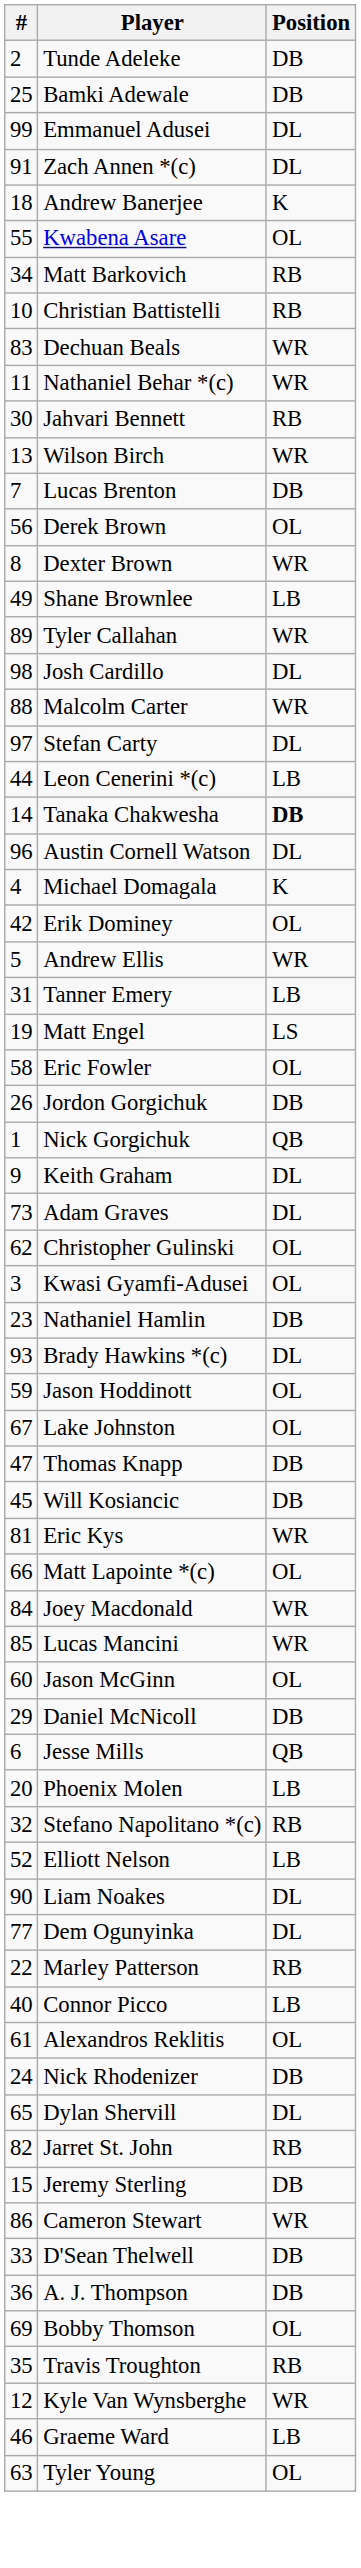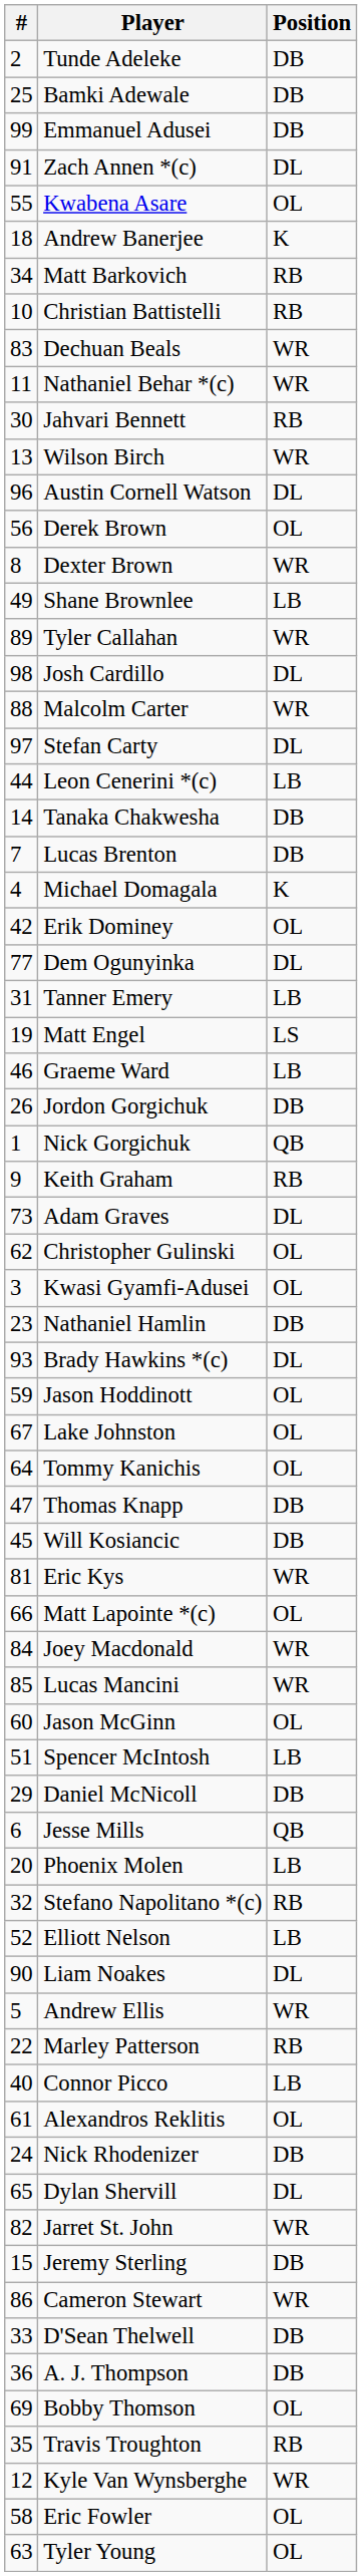 <table class="wikitable">
 <tr>
 <th>#</th>
 <th>Player</th>
 <th>Position</th>
 </tr>
 <tr>
 <td>2</td>
 <td>Tunde Adeleke</td>
 <td>DB</td>
 </tr>
 <tr>
 <td>25</td>
 <td>Bamki Adewale</td>
 <td>DB</td>
 </tr>
 <tr>
 <td>99</td>
 <td>Emmanuel Adusei</td>
-<td>DL</td>
+<td>DB</td>
 </tr>
 <tr>
 <td>91</td>
 <td>Zach Annen     *(c)</td>
 <td>DL</td>
 </tr>
 <tr>
+<td>55</td>
+<td><a href='#'>Kwabena Asare</a></td>
+<td>OL</td>
+</tr>
+<tr>
 <td>18</td>
 <td>Andrew Banerjee</td>
 <td>K</td>
-</tr>
-<tr>
-<td>55</td>
-<td><a href='#'>Kwabena Asare</a></td>
-<td>OL</td>
 </tr>
 <tr>
 <td>34</td>
 <td>Matt Barkovich</td>
 <td>RB</td>
 </tr>
 <tr>
 <td>10</td>
 <td>Christian Battistelli</td>
 <td>RB</td>
 </tr>
 <tr>
 <td>83</td>
 <td>Dechuan Beals</td>
 <td>WR</td>
 </tr>
 <tr>
 <td>11</td>
 <td>Nathaniel Behar   *(c)</td>
 <td>WR</td>
 </tr>
 <tr>
 <td>30</td>
 <td>Jahvari Bennett</td>
 <td>RB</td>
 </tr>
 <tr>
 <td>13</td>
 <td>Wilson Birch</td>
 <td>WR</td>
 </tr>
 <tr>
-<td>7</td>
-<td>Lucas Brenton</td>
-<td>DB</td>
+<td>96</td>
+<td>Austin Cornell Watson</td>
+<td>DL</td>
 </tr>
 <tr>
 <td>56</td>
 <td>Derek Brown</td>
 <td>OL</td>
 </tr>
 <tr>
 <td>8</td>
 <td>Dexter Brown</td>
 <td>WR</td>
 </tr>
 <tr>
 <td>49</td>
 <td>Shane Brownlee</td>
 <td>LB</td>
 </tr>
 <tr>
 <td>89</td>
 <td>Tyler Callahan</td>
 <td>WR</td>
 </tr>
 <tr>
 <td>98</td>
 <td>Josh Cardillo</td>
 <td>DL</td>
 </tr>
 <tr>
 <td>88</td>
 <td>Malcolm Carter</td>
 <td>WR</td>
 </tr>
 <tr>
 <td>97</td>
 <td>Stefan Carty</td>
 <td>DL</td>
 </tr>
 <tr>
 <td>44</td>
 <td>Leon Cenerini    *(c)</td>
 <td>LB</td>
 </tr>
 <tr>
 <td>14</td>
 <td>Tanaka Chakwesha</td>
-<td><strong>DB</strong></td>
+<td>DB</td>
 </tr>
 <tr>
-<td>96</td>
-<td>Austin Cornell Watson</td>
-<td>DL</td>
+<td>7</td>
+<td>Lucas Brenton</td>
+<td>DB</td>
 </tr>
 <tr>
 <td>4</td>
 <td>Michael Domagala</td>
 <td>K</td>
 </tr>
 <tr>
 <td>42</td>
 <td>Erik Dominey</td>
 <td>OL</td>
 </tr>
 <tr>
-<td>5</td>
-<td>Andrew Ellis</td>
-<td>WR</td>
+<td>77</td>
+<td>Dem Ogunyinka</td>
+<td>DL</td>
 </tr>
 <tr>
 <td>31</td>
 <td>Tanner Emery</td>
 <td>LB</td>
 </tr>
 <tr>
 <td>19</td>
 <td>Matt Engel</td>
 <td>LS</td>
 </tr>
 <tr>
-<td>58</td>
-<td>Eric Fowler</td>
-<td>OL</td>
+<td>46</td>
+<td>Graeme Ward</td>
+<td>LB</td>
 </tr>
 <tr>
 <td>26</td>
 <td>Jordon Gorgichuk</td>
 <td>DB</td>
 </tr>
 <tr>
 <td>1</td>
 <td>Nick Gorgichuk</td>
 <td>QB</td>
 </tr>
 <tr>
 <td>9</td>
 <td>Keith Graham</td>
-<td>DL</td>
+<td>RB</td>
 </tr>
 <tr>
 <td>73</td>
 <td>Adam Graves</td>
 <td>DL</td>
 </tr>
 <tr>
 <td>62</td>
 <td>Christopher Gulinski</td>
 <td>OL</td>
 </tr>
 <tr>
 <td>3</td>
 <td>Kwasi Gyamfi-Adusei</td>
 <td>OL</td>
 </tr>
 <tr>
 <td>23</td>
 <td>Nathaniel Hamlin</td>
 <td>DB</td>
 </tr>
 <tr>
 <td>93</td>
 <td>Brady Hawkins    *(c)</td>
 <td>DL</td>
 </tr>
 <tr>
 <td>59</td>
 <td>Jason Hoddinott</td>
 <td>OL</td>
 </tr>
 <tr>
 <td>67</td>
 <td>Lake Johnston</td>
+<td>OL</td>
+</tr>
+<tr>
+<td>64</td>
+<td>Tommy Kanichis</td>
 <td>OL</td>
 </tr>
 <tr>
 <td>47</td>
 <td>Thomas Knapp</td>
 <td>DB</td>
 </tr>
 <tr>
 <td>45</td>
 <td>Will Kosiancic</td>
 <td>DB</td>
 </tr>
 <tr>
 <td>81</td>
 <td>Eric Kys</td>
 <td>WR</td>
 </tr>
 <tr>
 <td>66</td>
 <td>Matt Lapointe      *(c)</td>
 <td>OL</td>
 </tr>
 <tr>
 <td>84</td>
 <td>Joey Macdonald</td>
 <td>WR</td>
 </tr>
 <tr>
 <td>85</td>
 <td>Lucas Mancini</td>
 <td>WR</td>
 </tr>
 <tr>
 <td>60</td>
 <td>Jason McGinn</td>
 <td>OL</td>
 </tr>
 <tr>
+<td>51</td>
+<td>Spencer McIntosh</td>
+<td>LB</td>
+</tr>
+<tr>
 <td>29</td>
 <td>Daniel McNicoll</td>
 <td>DB</td>
 </tr>
 <tr>
 <td>6</td>
 <td>Jesse Mills</td>
 <td>QB</td>
 </tr>
 <tr>
 <td>20</td>
 <td>Phoenix Molen</td>
 <td>LB</td>
 </tr>
 <tr>
 <td>32</td>
 <td>Stefano Napolitano   *(c)</td>
 <td>RB</td>
 </tr>
 <tr>
 <td>52</td>
 <td>Elliott Nelson</td>
 <td>LB</td>
 </tr>
 <tr>
 <td>90</td>
 <td>Liam Noakes</td>
 <td>DL</td>
 </tr>
 <tr>
-<td>77</td>
-<td>Dem Ogunyinka</td>
-<td>DL</td>
+<td>5</td>
+<td>Andrew Ellis</td>
+<td>WR</td>
 </tr>
 <tr>
 <td>22</td>
 <td>Marley Patterson</td>
 <td>RB</td>
 </tr>
 <tr>
 <td>40</td>
 <td>Connor Picco</td>
 <td>LB</td>
 </tr>
 <tr>
 <td>61</td>
 <td>Alexandros Reklitis</td>
 <td>OL</td>
 </tr>
 <tr>
 <td>24</td>
 <td>Nick Rhodenizer</td>
 <td>DB</td>
 </tr>
 <tr>
 <td>65</td>
 <td>Dylan Shervill</td>
 <td>DL</td>
 </tr>
 <tr>
 <td>82</td>
 <td>Jarret St. John</td>
-<td>RB</td>
+<td>WR</td>
 </tr>
 <tr>
 <td>15</td>
 <td>Jeremy Sterling</td>
 <td>DB</td>
 </tr>
 <tr>
 <td>86</td>
 <td>Cameron Stewart</td>
 <td>WR</td>
 </tr>
 <tr>
 <td>33</td>
 <td>D'Sean Thelwell</td>
 <td>DB</td>
 </tr>
 <tr>
 <td>36</td>
 <td>A. J. Thompson</td>
 <td>DB</td>
 </tr>
 <tr>
 <td>69</td>
 <td>Bobby Thomson</td>
 <td>OL</td>
 </tr>
 <tr>
 <td>35</td>
 <td>Travis Troughton</td>
 <td>RB</td>
 </tr>
 <tr>
 <td>12</td>
 <td>Kyle Van Wynsberghe</td>
 <td>WR</td>
 </tr>
 <tr>
-<td>46</td>
-<td>Graeme Ward</td>
-<td>LB</td>
+<td>58</td>
+<td>Eric Fowler</td>
+<td>OL</td>
 </tr>
 <tr>
 <td>63</td>
 <td>Tyler Young</td>
 <td>OL</td>
 </tr>
 </table>
